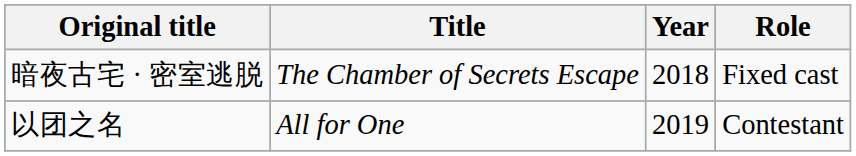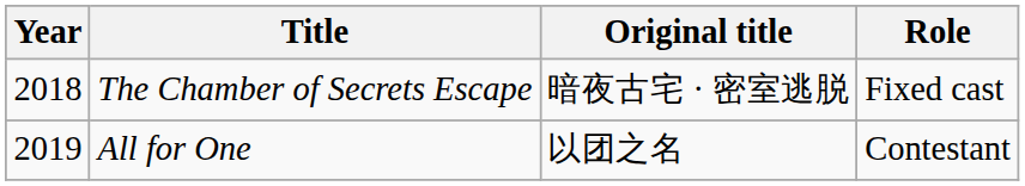 <table class="wikitable">
 <tr>
+<th rowspan="1">Year</th>
+<th rowspan="1">Title</th>
 <th rowspan="1">Original title</th>
-<th rowspan="1">Title</th>
-<th rowspan="1">Year</th>
 <th rowspan="1">Role</th>
 </tr>
 <tr>
+<td>2018</td>
+<td><em>The Chamber of Secrets Escape</em></td>
 <td>暗夜古宅 · 密室逃脱</td>
-<td><em>The Chamber of Secrets Escape</em></td>
-<td>2018</td>
 <td>Fixed cast</td>
 </tr>
 <tr>
+<td>2019</td>
+<td><em>All for One</em></td>
 <td>以团之名</td>
-<td><em>All for One</em></td>
-<td>2019</td>
 <td>Contestant</td>
 </tr>
 </table>
